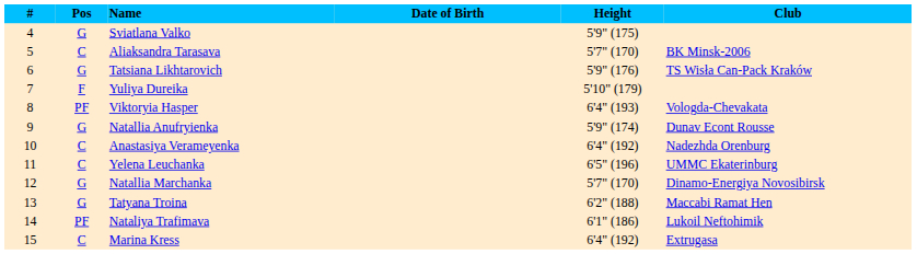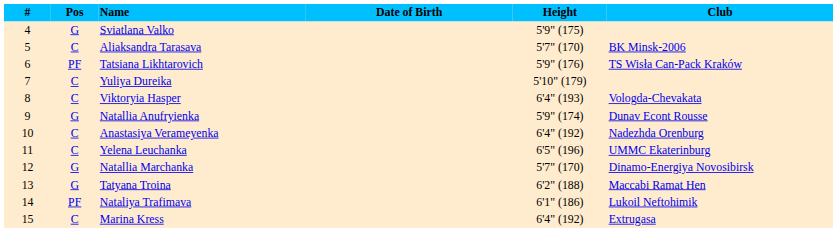 <table border=0 cellpadding=2 cellspacing=0  |- bgcolor=#FFECCE style="text-align:center; font-size:90%;" width=80%>
 <tr bgcolor=#00BFFF>
 <th width=5%>#</th>
 <th width=5%>Pos</th>
 <th width=22% align=left>Name</th>
 <th width=22%>Date of Birth</th>
 <th width=10%>Height</th>
 <th width=24%>Club</th>
 </tr>
 <tr>
 <td>4</td>
 <td><a href='#'>G</a></td>
 <td align=left><a href='#'>Sviatlana Valko</a></td>
 <td align=left></td>
 <td>5'9" (175)</td>
 <td align=left></td>
 </tr>
 <tr>
 <td>5</td>
 <td><a href='#'>C</a></td>
 <td align=left><a href='#'>Aliaksandra Tarasava</a></td>
 <td align=left></td>
 <td>5'7" (170)</td>
 <td align=left> <a href='#'>BK Minsk-2006</a></td>
 </tr>
 <tr>
 <td>6</td>
-<td><a href='#'>G</a></td>
+<td><a href='#'>PF</a></td>
 <td align=left><a href='#'>Tatsiana Likhtarovich</a></td>
 <td align=left></td>
 <td>5'9" (176)</td>
 <td align=left> <a href='#'>TS Wisła Can-Pack Kraków</a></td>
 </tr>
 <tr>
 <td>7</td>
-<td><a href='#'>F</a></td>
+<td><a href='#'>C</a></td>
 <td align=left><a href='#'>Yuliya Dureika</a></td>
 <td align=left></td>
 <td>5'10" (179)</td>
 <td align=left></td>
 </tr>
 <tr>
 <td>8</td>
-<td><a href='#'>PF</a></td>
+<td><a href='#'>C</a></td>
 <td align=left><a href='#'>Viktoryia Hasper</a></td>
 <td align=left></td>
 <td>6'4" (193)</td>
 <td align=left> <a href='#'>Vologda-Chevakata</a></td>
 </tr>
 <tr>
 <td>9</td>
 <td><a href='#'>G</a></td>
 <td align=left><a href='#'>Natallia Anufryienka</a></td>
 <td align=left></td>
 <td>5'9" (174)</td>
 <td align=left> <a href='#'>Dunav Econt Rousse</a></td>
 </tr>
 <tr>
 <td>10</td>
 <td><a href='#'>C</a></td>
 <td align=left><a href='#'>Anastasiya Verameyenka</a></td>
 <td align=left></td>
 <td>6'4" (192)</td>
 <td align=left> <a href='#'>Nadezhda Orenburg</a></td>
 </tr>
 <tr>
 <td>11</td>
 <td><a href='#'>C</a></td>
 <td align=left><a href='#'>Yelena Leuchanka</a></td>
 <td align=left></td>
 <td>6'5" (196)</td>
 <td align=left> <a href='#'>UMMC Ekaterinburg</a></td>
 </tr>
 <tr>
 <td>12</td>
 <td><a href='#'>G</a></td>
 <td align=left><a href='#'>Natallia Marchanka</a></td>
 <td align=left></td>
 <td>5'7" (170)</td>
 <td align=left> <a href='#'>Dinamo-Energiya Novosibirsk</a></td>
 </tr>
 <tr>
 <td>13</td>
 <td><a href='#'>G</a></td>
 <td align=left><a href='#'>Tatyana Troina</a></td>
 <td align=left></td>
 <td>6'2" (188)</td>
 <td align=left> <a href='#'>Maccabi Ramat Hen</a></td>
 </tr>
 <tr>
 <td>14</td>
 <td><a href='#'>PF</a></td>
 <td align=left><a href='#'>Nataliya Trafimava</a></td>
 <td align=left></td>
 <td>6'1" (186)</td>
 <td align=left> <a href='#'>Lukoil Neftohimik</a></td>
 </tr>
 <tr>
 <td>15</td>
 <td><a href='#'>C</a></td>
 <td align=left><a href='#'>Marina Kress</a></td>
 <td align=left></td>
 <td>6'4" (192)</td>
 <td align=left> <a href='#'>Extrugasa</a></td>
 </tr>
 <tr>
 </tr>
 </table>
